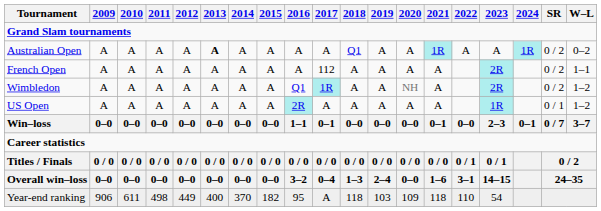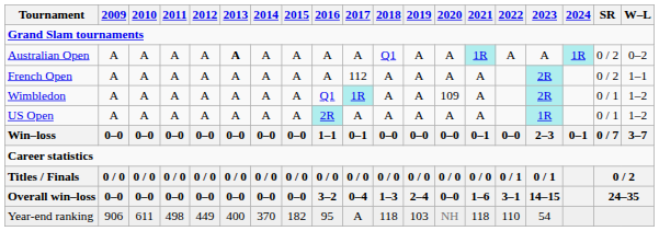 <table class=wikitable style=text-align:center;font-size:97%>
 <tr>
 <th>Tournament</th>
 <th><a href='#'>2009</a></th>
 <th><a href='#'>2010</a></th>
 <th><a href='#'>2011</a></th>
 <th><a href='#'>2012</a></th>
 <th><a href='#'>2013</a></th>
 <th><a href='#'>2014</a></th>
 <th><a href='#'>2015</a></th>
 <th><a href='#'>2016</a></th>
 <th><a href='#'>2017</a></th>
 <th><a href='#'>2018</a></th>
 <th><a href='#'>2019</a></th>
 <th><a href='#'>2020</a></th>
 <th><a href='#'>2021</a></th>
 <th><a href='#'>2022</a></th>
 <th><a href='#'>2023</a></th>
 <th><a href='#'>2024</a></th>
 <th>SR</th>
 <th>W–L</th>
 </tr>
 <tr>
 <td colspan="19" align="left"><strong><a href='#'>Grand Slam tournaments</a></strong></td>
 </tr>
 <tr>
 <td align=left><a href='#'>Australian Open</a></td>
 <td>A</td>
 <td>A</td>
 <td>A</td>
 <td>A</td>
 <td><strong>A</strong></td>
 <td>A</td>
 <td>A</td>
 <td>A</td>
 <td>A</td>
 <td><a href='#'>Q1</a></td>
 <td>A</td>
 <td>A</td>
 <td bgcolor=afeeee><a href='#'>1R</a></td>
 <td>A</td>
 <td>A</td>
 <td bgcolor=afeeee><a href='#'>1R</a></td>
 <td>0 / 2</td>
 <td>0–2</td>
 </tr>
 <tr>
 <td align=left><a href='#'>French Open</a></td>
 <td>A</td>
 <td>A</td>
 <td>A</td>
 <td>A</td>
 <td>A</td>
 <td>A</td>
 <td>A</td>
 <td>A</td>
 <td>112</td>
 <td>A</td>
 <td>A</td>
 <td>A</td>
 <td>A</td>
 <td></td>
 <td bgcolor=afeeee><a href='#'>2R</a></td>
 <td></td>
 <td>0 / 2</td>
 <td>1–1</td>
 </tr>
 <tr>
 <td align=left><a href='#'>Wimbledon</a></td>
 <td>A</td>
 <td>A</td>
 <td>A</td>
 <td>A</td>
 <td>A</td>
 <td>A</td>
 <td>A</td>
 <td><a href='#'>Q1</a></td>
 <td bgcolor=afeeee><a href='#'>1R</a></td>
 <td>A</td>
 <td>A</td>
-<td style=color:#767676>NH</td>
+<td>109</td>
 <td>A</td>
 <td></td>
 <td bgcolor=afeeee><a href='#'>2R</a></td>
 <td></td>
-<td>0 / 2</td>
+<td>0 / 1</td>
 <td>1–2</td>
 </tr>
 <tr>
 <td align=left><a href='#'>US Open</a></td>
 <td>A</td>
 <td>A</td>
 <td>A</td>
 <td>A</td>
 <td>A</td>
 <td>A</td>
 <td>A</td>
 <td bgcolor=afeeee><a href='#'>2R</a></td>
 <td>A</td>
 <td>A</td>
 <td>A</td>
 <td>A</td>
 <td>A</td>
 <td></td>
 <td bgcolor=afeeee><a href='#'>1R</a></td>
 <td></td>
 <td>0 / 1</td>
 <td>1–2</td>
 </tr>
 <tr>
 <th style=text-align:left>Win–loss</th>
 <th>0–0</th>
 <th>0–0</th>
 <th>0–0</th>
 <th>0–0</th>
 <th>0–0</th>
 <th>0–0</th>
 <th>0–0</th>
 <th>1–1</th>
 <th>0–1</th>
 <th>0–0</th>
 <th>0–0</th>
 <th>0–0</th>
 <th>0–1</th>
 <th>0–0</th>
 <th>2–3</th>
 <th>0–1</th>
 <th>0 / 7</th>
 <th>3–7</th>
 </tr>
 <tr>
 <td colspan="19" align="left"><strong>Career statistics</strong></td>
 </tr>
 <tr>
 <th style=text-align:left>Titles / Finals</th>
 <th>0 / 0</th>
 <th>0 / 0</th>
 <th>0 / 0</th>
 <th>0 / 0</th>
 <th>0 / 0</th>
 <th>0 / 0</th>
 <th>0 / 0</th>
 <th>0 / 0</th>
 <th>0 / 0</th>
 <th>0 / 0</th>
 <th>0 / 0</th>
 <th>0 / 0</th>
 <th>0 / 0</th>
 <th>0 / 1</th>
 <th>0 / 1</th>
 <th></th>
 <th colspan="2">0 / 2</th>
 </tr>
 <tr>
 <th style=text-align:left>Overall win–loss</th>
 <th>0–0</th>
 <th>0–0</th>
 <th>0–0</th>
 <th>0–0</th>
 <th>0–0</th>
 <th>0–0</th>
 <th>0–0</th>
 <th>3–2</th>
 <th>0–4</th>
 <th>1–3</th>
 <th>2–4</th>
 <th>0–0</th>
 <th>1–6</th>
 <th>3–1</th>
 <th>14–15</th>
 <th></th>
 <th colspan="2">24–35</th>
 </tr>
 <tr bgcolor=efefef>
 <td align=left>Year-end ranking</td>
 <td>906</td>
 <td>611</td>
 <td>498</td>
 <td>449</td>
 <td>400</td>
 <td>370</td>
 <td>182</td>
 <td>95</td>
 <td>A</td>
 <td>118</td>
 <td>103</td>
-<td>109</td>
+<td style=color:#767676>NH</td>
 <td>118</td>
 <td>110</td>
 <td>54</td>
 <td></td>
 <td colspan="2"></td>
 </tr>
 </table>
